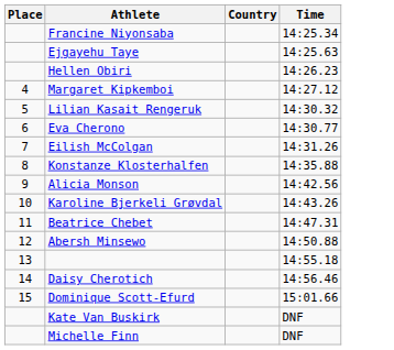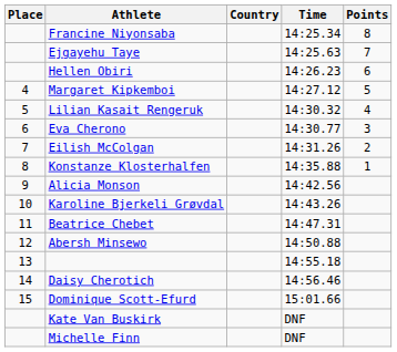 <table class="wikitable">
 <tr>
 <th>Place</th>
 <th>Athlete</th>
 <th>Country</th>
 <th>Time</th>
+<th>Points</th>
 </tr>
 <tr>
 <td align=center></td>
 <td><a href='#'>Francine Niyonsaba</a></td>
 <td></td>
 <td>14:25.34</td>
+<td align=center>8</td>
 </tr>
 <tr>
 <td align=center></td>
 <td><a href='#'>Ejgayehu Taye</a></td>
 <td></td>
 <td>14:25.63</td>
+<td align=center>7</td>
 </tr>
 <tr>
 <td align=center></td>
 <td><a href='#'>Hellen Obiri</a></td>
 <td></td>
 <td>14:26.23</td>
+<td align=center>6</td>
 </tr>
 <tr>
 <td align=center>4</td>
 <td><a href='#'>Margaret Kipkemboi</a></td>
 <td></td>
 <td>14:27.12</td>
+<td align=center>5</td>
 </tr>
 <tr>
 <td align=center>5</td>
 <td><a href='#'>Lilian Kasait Rengeruk</a></td>
 <td></td>
 <td>14:30.32</td>
+<td align=center>4</td>
 </tr>
 <tr>
 <td align=center>6</td>
 <td><a href='#'>Eva Cherono</a></td>
 <td></td>
 <td>14:30.77</td>
+<td align=center>3</td>
 </tr>
 <tr>
 <td align=center>7</td>
 <td><a href='#'>Eilish McColgan</a></td>
 <td></td>
 <td>14:31.26</td>
+<td align=center>2</td>
 </tr>
 <tr>
 <td align=center>8</td>
 <td><a href='#'>Konstanze Klosterhalfen</a></td>
 <td></td>
 <td>14:35.88</td>
+<td align=center>1</td>
 </tr>
 <tr>
 <td align=center>9</td>
 <td><a href='#'>Alicia Monson</a></td>
 <td></td>
 <td>14:42.56</td>
+<td align=center></td>
 </tr>
 <tr>
 <td align=center>10</td>
 <td><a href='#'>Karoline Bjerkeli Grøvdal</a></td>
 <td></td>
 <td>14:43.26</td>
+<td align=center></td>
 </tr>
 <tr>
 <td align=center>11</td>
 <td><a href='#'>Beatrice Chebet</a></td>
 <td></td>
 <td>14:47.31</td>
+<td align=center></td>
 </tr>
 <tr>
 <td align=center>12</td>
 <td><a href='#'>Abersh Minsewo</a></td>
 <td></td>
 <td>14:50.88</td>
+<td align=center></td>
 </tr>
 <tr>
 <td align=center>13</td>
 <td></td>
 <td></td>
 <td>14:55.18</td>
+<td align=center></td>
 </tr>
 <tr>
 <td align=center>14</td>
 <td><a href='#'>Daisy Cherotich</a></td>
 <td></td>
 <td>14:56.46</td>
+<td align=center></td>
 </tr>
 <tr>
 <td align=center>15</td>
 <td><a href='#'>Dominique Scott-Efurd</a></td>
 <td></td>
 <td>15:01.66</td>
+<td align=center></td>
 </tr>
 <tr>
 <td align=center></td>
 <td><a href='#'>Kate Van Buskirk</a></td>
 <td></td>
 <td>DNF</td>
+<td align=center></td>
 </tr>
 <tr>
 <td align=center></td>
 <td><a href='#'>Michelle Finn</a></td>
 <td></td>
 <td>DNF</td>
+<td align=center></td>
 </tr>
 </table>
